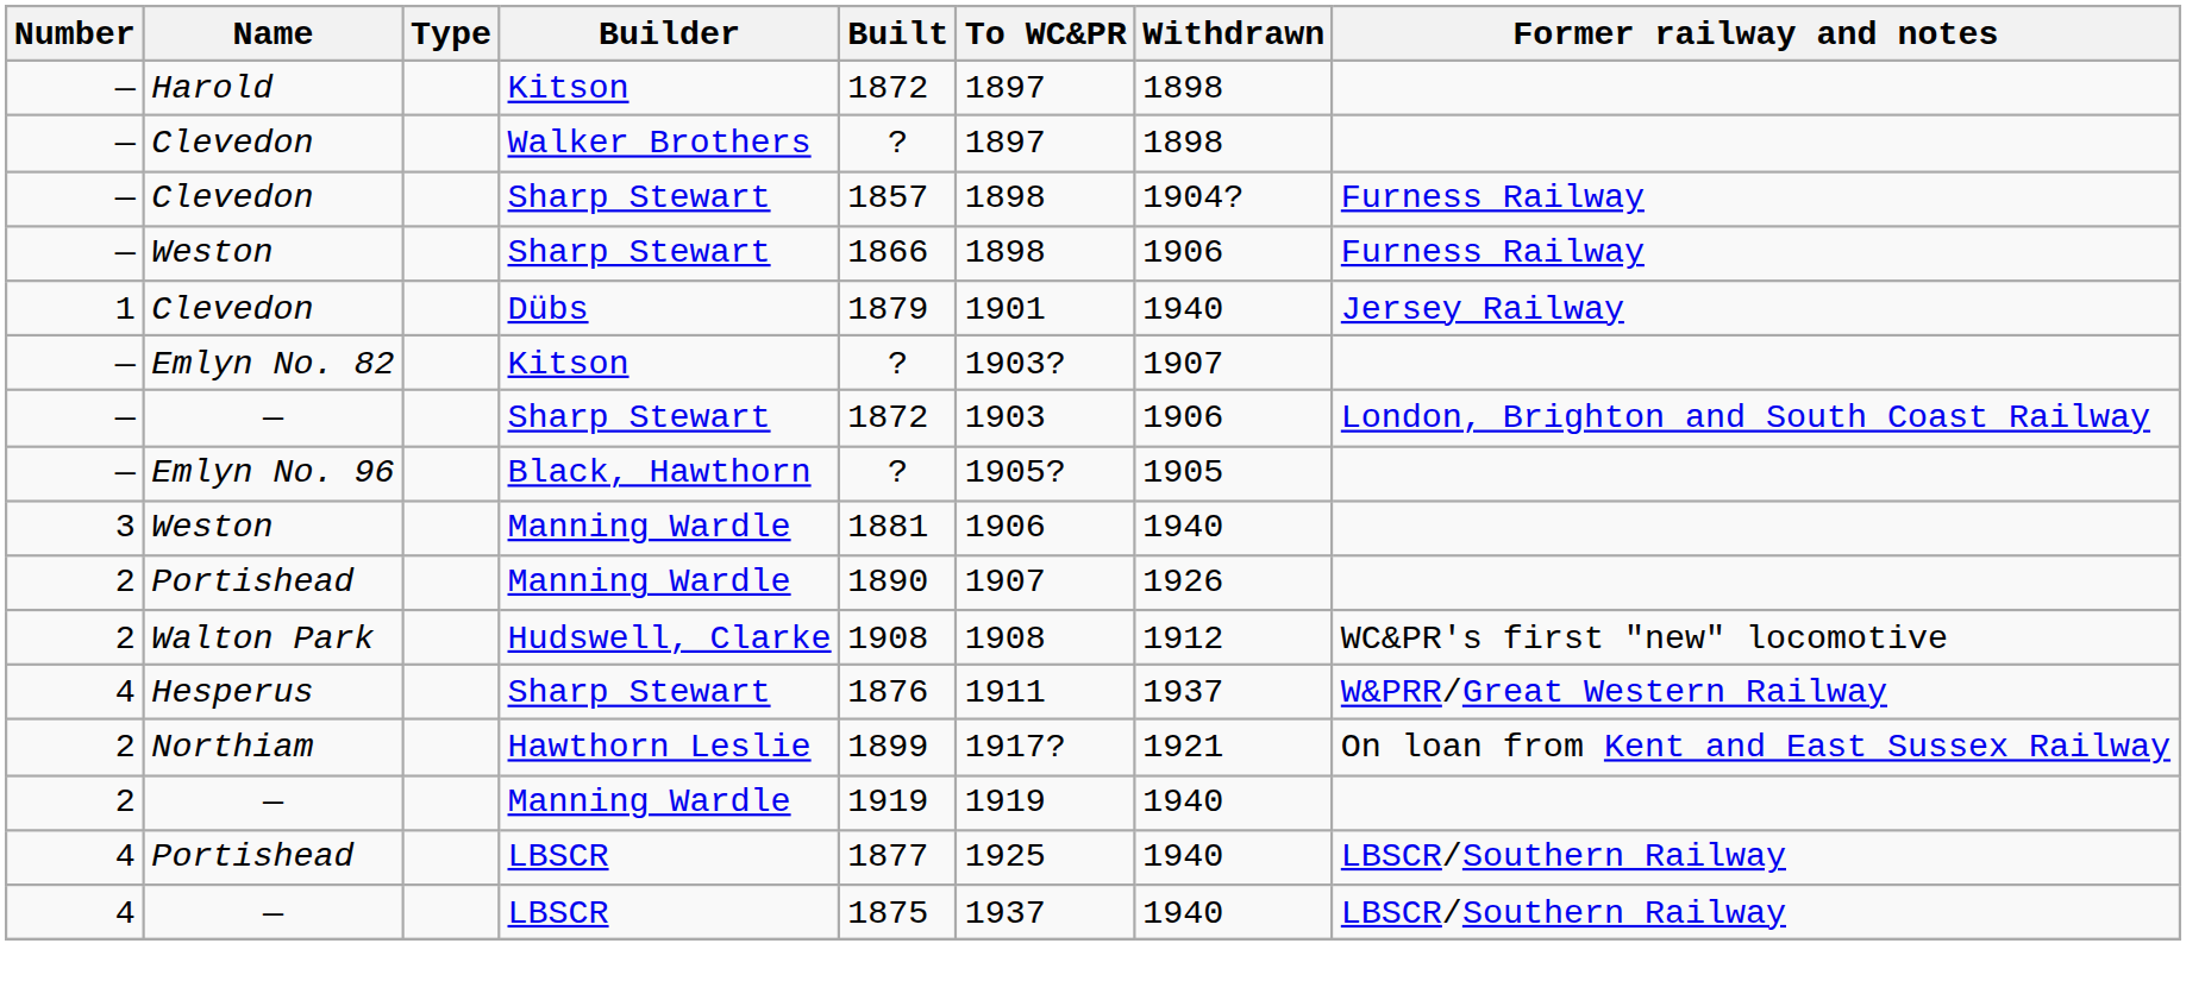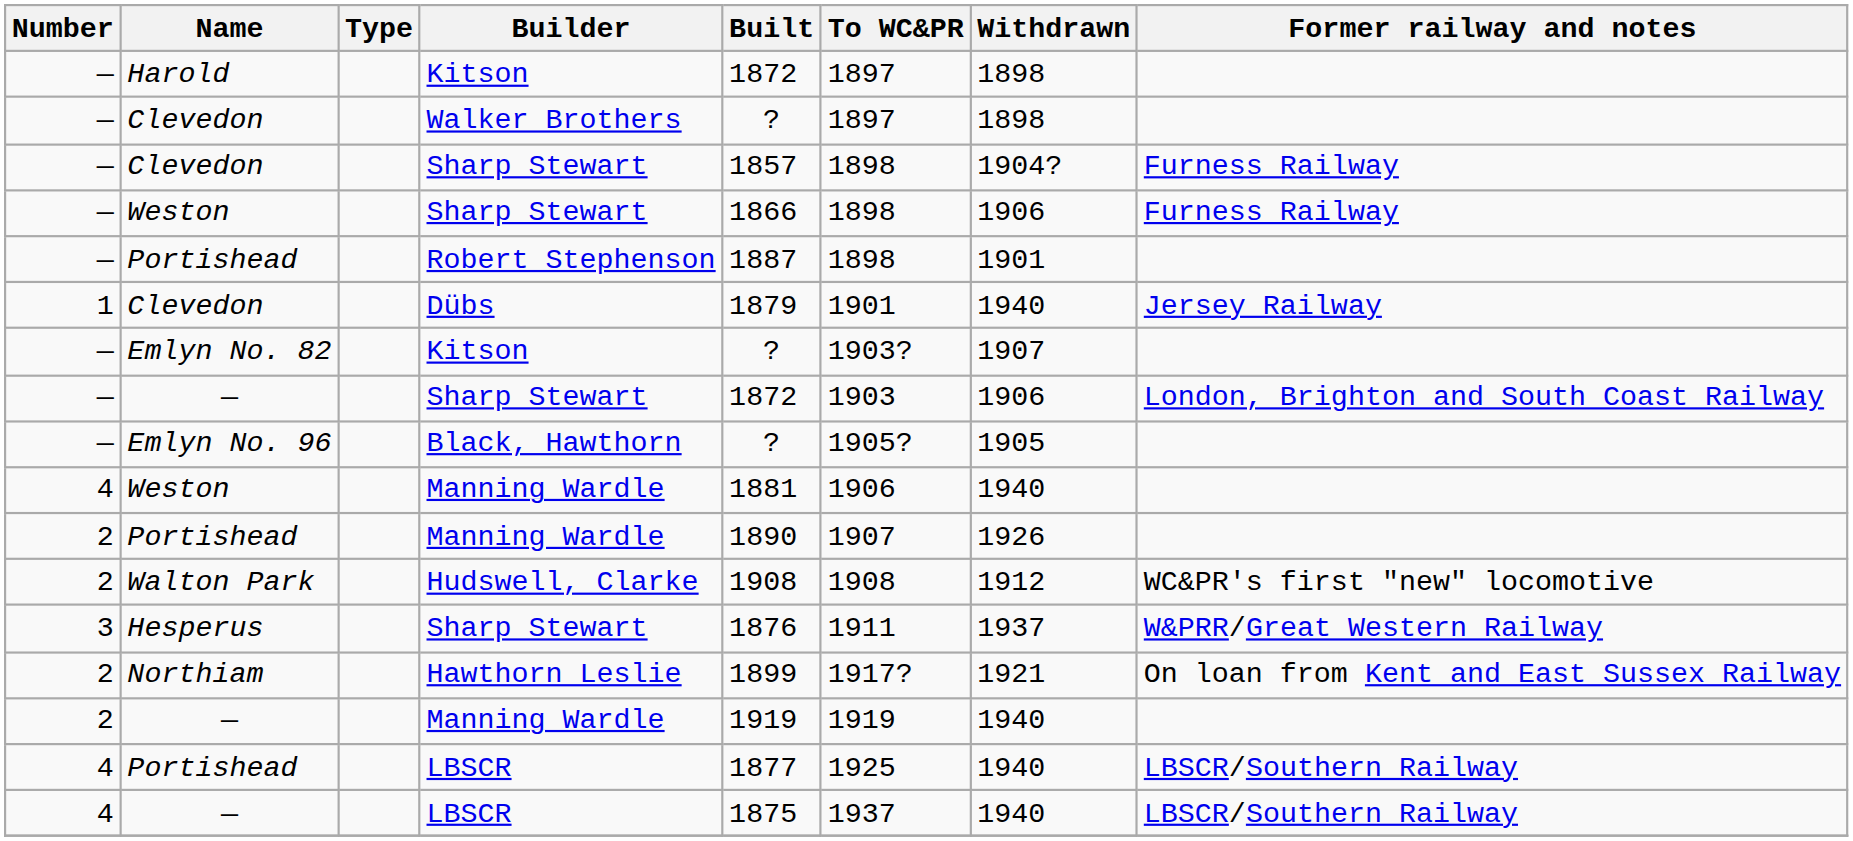 <table class="wikitable sortable">
 <tr>
 <th>Number</th>
 <th>Name</th>
 <th>Type</th>
 <th>Builder</th>
 <th>Built</th>
 <th>To WC&PR</th>
 <th>Withdrawn</th>
 <th class="unsortable">Former railway and notes</th>
 </tr>
 <tr>
 <td align="right">—</td>
 <td><em>Harold</em></td>
 <td></td>
 <td><a href='#'>Kitson</a></td>
 <td>1872</td>
 <td>1897</td>
 <td>1898</td>
 <td></td>
 </tr>
 <tr>
 <td align="right">—</td>
 <td><em>Clevedon</em></td>
 <td></td>
 <td><a href='#'>Walker Brothers</a></td>
 <td align="center">?</td>
 <td>1897</td>
 <td>1898</td>
 <td></td>
 </tr>
 <tr>
 <td align="right">—</td>
 <td><em>Clevedon</em></td>
 <td></td>
 <td><a href='#'>Sharp Stewart</a></td>
 <td>1857</td>
 <td>1898</td>
 <td>1904?</td>
 <td><a href='#'>Furness Railway</a></td>
 </tr>
 <tr>
 <td align="right">—</td>
 <td><em>Weston</em></td>
 <td></td>
 <td><a href='#'>Sharp Stewart</a></td>
 <td>1866</td>
 <td>1898</td>
 <td>1906</td>
 <td><a href='#'>Furness Railway</a></td>
 </tr>
 <tr>
+<td align="right">—</td>
+<td><em>Portishead</em></td>
+<td></td>
+<td><a href='#'>Robert Stephenson</a></td>
+<td>1887</td>
+<td>1898</td>
+<td>1901</td>
+<td></td>
+</tr>
+<tr>
 <td align="right">1</td>
 <td><em>Clevedon</em></td>
 <td></td>
 <td><a href='#'>Dübs</a></td>
 <td>1879</td>
 <td>1901</td>
 <td>1940</td>
 <td><a href='#'>Jersey Railway</a></td>
 </tr>
 <tr>
 <td align="right">—</td>
 <td><em>Emlyn No. 82</em></td>
 <td></td>
 <td><a href='#'>Kitson</a></td>
 <td align="center">?</td>
 <td>1903?</td>
 <td>1907</td>
 <td></td>
 </tr>
 <tr>
 <td align="right">—</td>
 <td align="center">—</td>
 <td></td>
 <td><a href='#'>Sharp Stewart</a></td>
 <td>1872</td>
 <td>1903</td>
 <td>1906</td>
 <td><a href='#'>London, Brighton and South Coast Railway</a></td>
 </tr>
 <tr>
 <td align="right">—</td>
 <td><em>Emlyn No. 96</em></td>
 <td></td>
 <td><a href='#'>Black, Hawthorn</a></td>
 <td align="center">?</td>
 <td>1905?</td>
 <td>1905</td>
 <td></td>
 </tr>
 <tr>
-<td align="right">3</td>
+<td align="right">4</td>
 <td><em>Weston</em></td>
 <td></td>
 <td><a href='#'>Manning Wardle</a></td>
 <td>1881</td>
 <td>1906</td>
 <td>1940</td>
 <td></td>
 </tr>
 <tr>
 <td align="right">2</td>
 <td><em>Portishead</em></td>
 <td></td>
 <td><a href='#'>Manning Wardle</a></td>
 <td>1890</td>
 <td>1907</td>
 <td>1926</td>
 <td></td>
 </tr>
 <tr>
 <td align="right">2</td>
 <td><em>Walton Park</em></td>
 <td></td>
 <td><a href='#'>Hudswell, Clarke</a></td>
 <td>1908</td>
 <td>1908</td>
 <td>1912</td>
 <td>WC&PR's first "new" locomotive</td>
 </tr>
 <tr>
-<td align="right">4</td>
+<td align="right">3</td>
 <td><em>Hesperus</em></td>
 <td></td>
 <td><a href='#'>Sharp Stewart</a></td>
 <td>1876</td>
 <td>1911</td>
 <td>1937</td>
 <td><a href='#'>W&PRR</a>/<a href='#'>Great Western Railway</a></td>
 </tr>
 <tr>
 <td align="right">2</td>
 <td><em>Northiam</em></td>
 <td></td>
 <td><a href='#'>Hawthorn Leslie</a></td>
 <td>1899</td>
 <td>1917?</td>
 <td>1921</td>
 <td>On loan from <a href='#'>Kent and East Sussex Railway</a></td>
 </tr>
 <tr>
 <td align="right">2</td>
 <td align="center">—</td>
 <td></td>
 <td><a href='#'>Manning Wardle</a></td>
 <td>1919</td>
 <td>1919</td>
 <td>1940</td>
 <td></td>
 </tr>
 <tr>
 <td align="right">4</td>
 <td><em>Portishead</em></td>
 <td></td>
 <td><a href='#'>LBSCR</a></td>
 <td>1877</td>
 <td>1925</td>
 <td>1940</td>
 <td><a href='#'>LBSCR</a>/<a href='#'>Southern Railway</a></td>
 </tr>
 <tr>
 <td align="right">4</td>
 <td align="center">—</td>
 <td></td>
 <td><a href='#'>LBSCR</a></td>
 <td>1875</td>
 <td>1937</td>
 <td>1940</td>
 <td><a href='#'>LBSCR</a>/<a href='#'>Southern Railway</a></td>
 </tr>
 <tr>
 </tr>
 </table>
